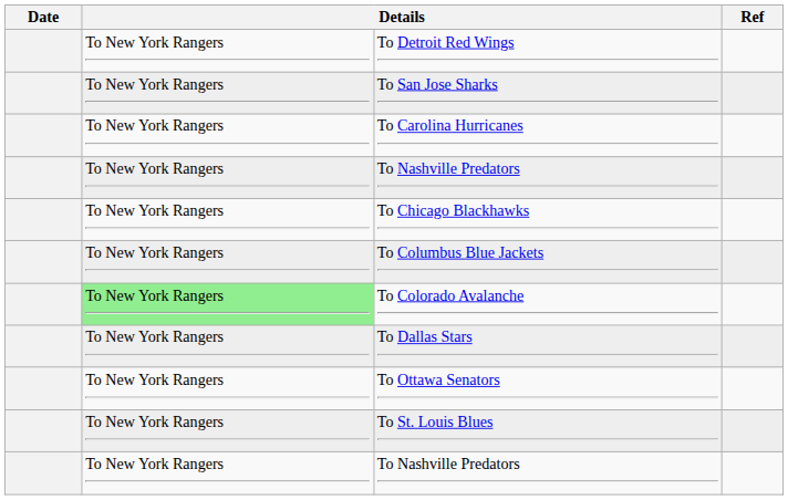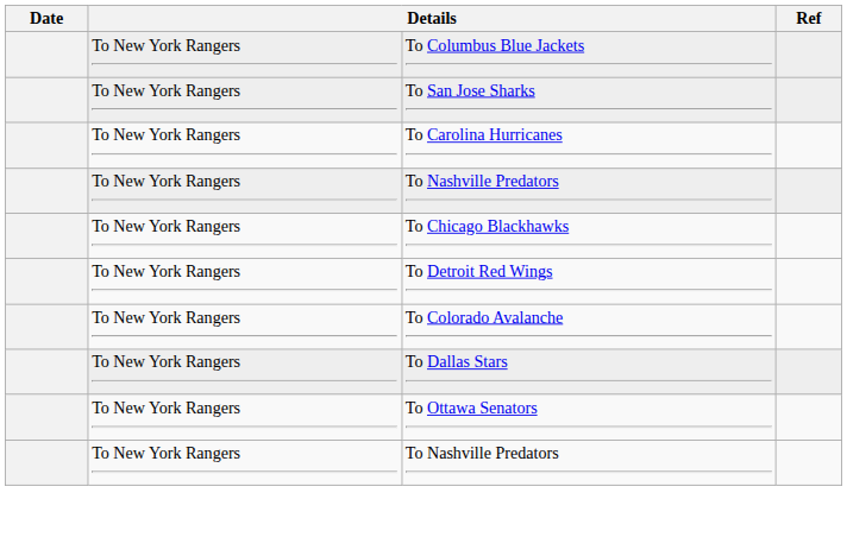 <table class="wikitable plainrowheaders" style="width: 50em;">
 <tr>
 <th scope="col">Date</th>
 <th scope="col" colspan="2">Details</th>
 <th scope="col">Ref</th>
 </tr>
-<tr>
+<tr bgcolor="#eeeeee">
 <th scope="row"></th>
 <td valign="top">To New York Rangers <hr> </td>
-<td valign="top">To <a href='#'>Detroit Red Wings</a> <hr> </td>
+<td valign="top">To <a href='#'>Columbus Blue Jackets</a> <hr> </td>
 <td></td>
 </tr>
 <tr bgcolor="#eeeeee">
 <th scope="row"></th>
 <td valign="top">To New York Rangers <hr> </td>
 <td valign="top">To <a href='#'>San Jose Sharks</a> <hr> </td>
 <td></td>
 </tr>
 <tr>
 <th scope="row"></th>
 <td valign="top">To New York Rangers <hr> </td>
 <td valign="top">To <a href='#'>Carolina Hurricanes</a> <hr> </td>
 <td></td>
 </tr>
 <tr bgcolor="#eeeeee">
 <th scope="row"></th>
 <td valign="top">To New York Rangers <hr> </td>
 <td valign="top">To <a href='#'>Nashville Predators</a> <hr> </td>
 <td></td>
 </tr>
 <tr>
 <th scope="row"></th>
 <td valign="top">To New York Rangers <hr> </td>
 <td valign="top">To <a href='#'>Chicago Blackhawks</a> <hr> </td>
 <td></td>
 </tr>
-<tr bgcolor="#eeeeee">
+<tr>
 <th scope="row"></th>
 <td valign="top">To New York Rangers <hr> </td>
-<td valign="top">To <a href='#'>Columbus Blue Jackets</a> <hr> </td>
+<td valign="top">To <a href='#'>Detroit Red Wings</a> <hr> </td>
 <td></td>
 </tr>
 <tr>
 <th scope="row"></th>
-<td valign="top" style="background: lightgreen;">To New York Rangers <hr> </td>
+<td valign="top">To New York Rangers <hr> </td>
 <td valign="top">To <a href='#'>Colorado Avalanche</a> <hr> </td>
 <td></td>
 </tr>
 <tr bgcolor="#eeeeee">
 <th scope="row"></th>
 <td valign="top">To New York Rangers <hr> </td>
 <td valign="top">To <a href='#'>Dallas Stars</a> <hr> </td>
 <td></td>
 </tr>
 <tr>
 <th scope="row"></th>
 <td valign="top">To New York Rangers <hr> </td>
 <td valign="top">To <a href='#'>Ottawa Senators</a> <hr> </td>
 <td></td>
 </tr>
-<tr bgcolor="#eeeeee">
-<th scope="row"></th>
-<td valign="top">To New York Rangers <hr> </td>
-<td valign="top">To <a href='#'>St. Louis Blues</a> <hr> </td>
-<td></td>
-</tr>
 <tr>
 <th scope="row"></th>
 <td valign="top">To New York Rangers <hr> </td>
 <td valign="top">To Nashville Predators <hr> </td>
 <td></td>
 </tr>
 </table>
